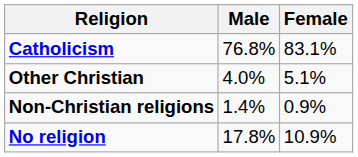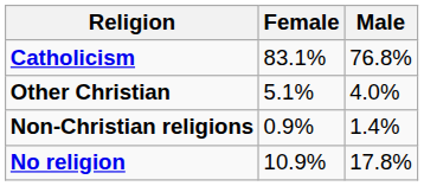 <table class="wikitable">
 <tr>
 <th>Religion</th>
+<th>Female</th>
 <th>Male</th>
-<th>Female</th>
 </tr>
 <tr>
 <td><strong><a href='#'>Catholicism</a></strong></td>
+<td style="background:;">83.1%</td>
 <td style="background:;">76.8%</td>
-<td style="background:;">83.1%</td>
 </tr>
 <tr>
 <td><strong>Other Christian</strong></td>
+<td>5.1%</td>
 <td>4.0%</td>
-<td>5.1%</td>
 </tr>
 <tr>
 <td><strong>Non-Christian religions</strong></td>
+<td>0.9%</td>
 <td>1.4%</td>
-<td>0.9%</td>
 </tr>
 <tr>
 <td><strong><a href='#'>No religion</a></strong></td>
+<td>10.9%</td>
 <td>17.8%</td>
-<td>10.9%</td>
 </tr>
 </table>
